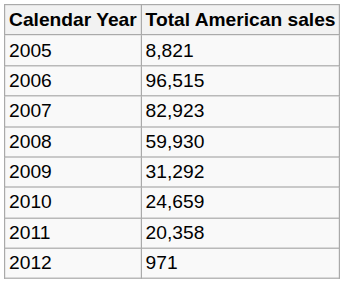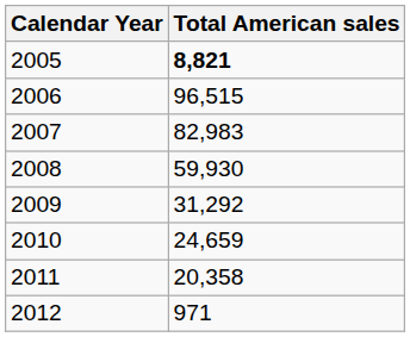 <table class="wikitable">
 <tr>
 <th>Calendar Year</th>
 <th>Total American sales</th>
 </tr>
 <tr>
 <td>2005</td>
-<td>8,821</td>
+<td><strong>8,821</strong></td>
 </tr>
 <tr>
 <td>2006</td>
 <td>96,515</td>
 </tr>
 <tr>
 <td>2007</td>
-<td>82,923</td>
+<td>82,983</td>
 </tr>
 <tr>
 <td>2008</td>
 <td>59,930</td>
 </tr>
 <tr>
 <td>2009</td>
 <td>31,292</td>
 </tr>
 <tr>
 <td>2010</td>
 <td>24,659</td>
 </tr>
 <tr>
 <td>2011</td>
 <td>20,358</td>
 </tr>
 <tr>
 <td>2012</td>
 <td>971</td>
 </tr>
 </table>
